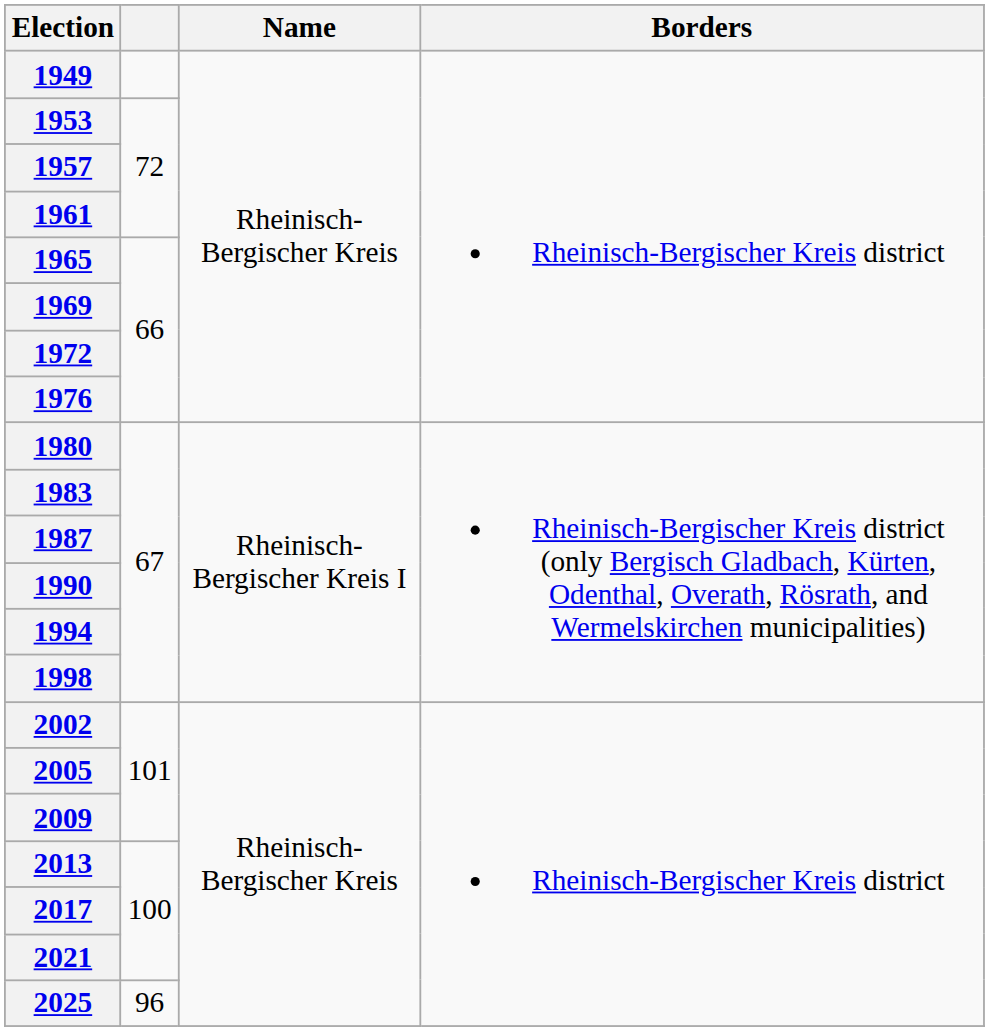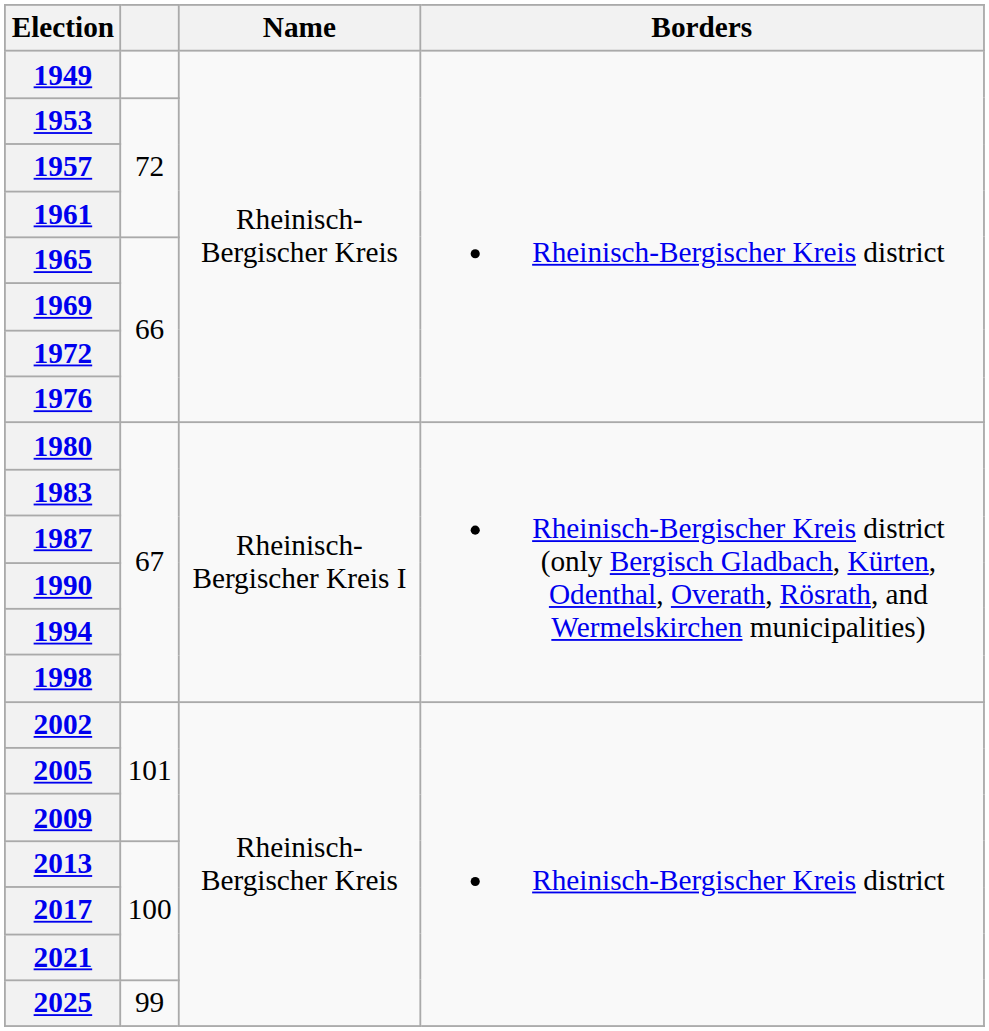 <table class=wikitable style="text-align:center">
 <tr>
 <th>Election</th>
 <th></th>
 <th width=125px>Name</th>
 <th width=300px>Borders</th>
 </tr>
 <tr>
 <th><a href='#'>1949</a></th>
 <td></td>
 <td rowspan=8>Rheinisch-Bergischer Kreis</td>
 <td rowspan=8><br><ul><li><a href='#'>Rheinisch-Bergischer Kreis</a> district</li></ul></td>
 </tr>
 <tr>
 <th><a href='#'>1953</a></th>
 <td rowspan=3>72</td>
 </tr>
 <tr>
 <th><a href='#'>1957</a></th>
 </tr>
 <tr>
 <th><a href='#'>1961</a></th>
 </tr>
 <tr>
 <th><a href='#'>1965</a></th>
 <td rowspan=4>66</td>
 </tr>
 <tr>
 <th><a href='#'>1969</a></th>
 </tr>
 <tr>
 <th><a href='#'>1972</a></th>
 </tr>
 <tr>
 <th><a href='#'>1976</a></th>
 </tr>
 <tr>
 <th><a href='#'>1980</a></th>
 <td rowspan=6>67</td>
 <td rowspan=6>Rheinisch-Bergischer Kreis I</td>
 <td rowspan=6><br><ul><li><a href='#'>Rheinisch-Bergischer Kreis</a> district (only <a href='#'>Bergisch Gladbach</a>, <a href='#'>Kürten</a>, <a href='#'>Odenthal</a>, <a href='#'>Overath</a>, <a href='#'>Rösrath</a>, and <a href='#'>Wermelskirchen</a> municipalities)</li></ul></td>
 </tr>
 <tr>
 <th><a href='#'>1983</a></th>
 </tr>
 <tr>
 <th><a href='#'>1987</a></th>
 </tr>
 <tr>
 <th><a href='#'>1990</a></th>
 </tr>
 <tr>
 <th><a href='#'>1994</a></th>
 </tr>
 <tr>
 <th><a href='#'>1998</a></th>
 </tr>
 <tr>
 <th><a href='#'>2002</a></th>
 <td rowspan=3>101</td>
 <td rowspan=7>Rheinisch-Bergischer Kreis</td>
 <td rowspan=7><br><ul><li><a href='#'>Rheinisch-Bergischer Kreis</a> district</li></ul></td>
 </tr>
 <tr>
 <th><a href='#'>2005</a></th>
 </tr>
 <tr>
 <th><a href='#'>2009</a></th>
 </tr>
 <tr>
 <th><a href='#'>2013</a></th>
 <td rowspan=3>100</td>
 </tr>
 <tr>
 <th><a href='#'>2017</a></th>
 </tr>
 <tr>
 <th><a href='#'>2021</a></th>
 </tr>
 <tr>
 <th><a href='#'>2025</a></th>
-<td>96</td>
+<td>99</td>
 </tr>
 </table>
